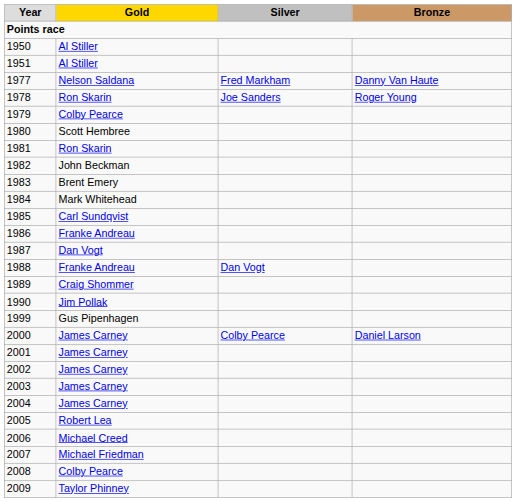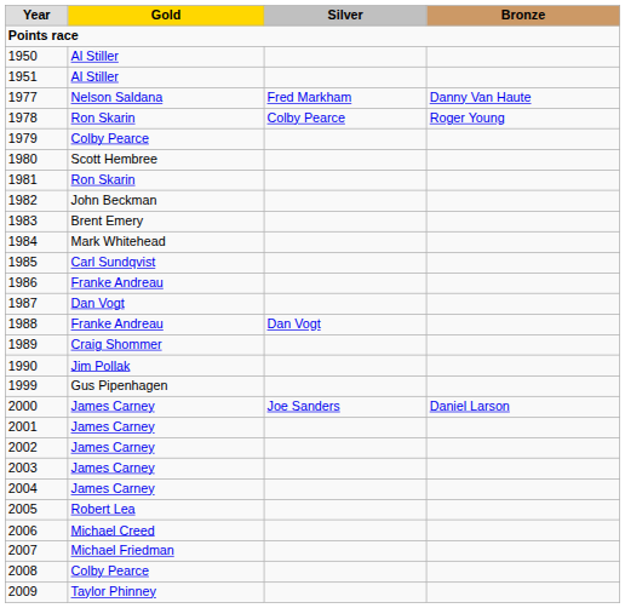 <table class="wikitable" style="width: 60%; text-align:left;">
 <tr>
 <td style="background:#DDDDDD; font-weight:bold; text-align:center;">Year</td>
 <td style="background:gold; font-weight:bold; text-align:center;">Gold</td>
 <td style="background:silver; font-weight:bold; text-align:center;">Silver</td>
 <td style="background:#cc9966; font-weight:bold; text-align:center;">Bronze</td>
 </tr>
 <tr>
 <td colspan=4><strong>Points race</strong></td>
 </tr>
 <tr>
 <td>1950</td>
 <td><a href='#'>Al Stiller</a></td>
 <td></td>
 <td></td>
 </tr>
 <tr>
 <td>1951</td>
 <td><a href='#'>Al Stiller</a></td>
 <td></td>
 <td></td>
 </tr>
 <tr>
 <td>1977</td>
 <td><a href='#'>Nelson Saldana</a></td>
 <td><a href='#'>Fred Markham</a></td>
 <td><a href='#'>Danny Van Haute</a></td>
 </tr>
 <tr>
 <td>1978</td>
 <td><a href='#'>Ron Skarin</a></td>
-<td><a href='#'>Joe Sanders</a></td>
+<td><a href='#'>Colby Pearce</a></td>
 <td><a href='#'>Roger Young</a></td>
 </tr>
 <tr>
 <td>1979</td>
 <td><a href='#'>Colby Pearce</a></td>
 <td></td>
 <td></td>
 </tr>
 <tr>
 <td>1980</td>
 <td>Scott Hembree</td>
 <td></td>
 <td></td>
 </tr>
 <tr>
 <td>1981</td>
 <td><a href='#'>Ron Skarin</a></td>
 <td></td>
 <td></td>
 </tr>
 <tr>
 <td>1982</td>
 <td>John Beckman</td>
 <td></td>
 <td></td>
 </tr>
 <tr>
 <td>1983</td>
 <td>Brent Emery</td>
 <td></td>
 <td></td>
 </tr>
 <tr>
 <td>1984</td>
 <td>Mark Whitehead</td>
 <td></td>
 <td></td>
 </tr>
 <tr>
 <td>1985</td>
 <td><a href='#'>Carl Sundqvist</a></td>
 <td></td>
 <td></td>
 </tr>
 <tr>
 <td>1986</td>
 <td><a href='#'>Franke Andreau</a></td>
 <td></td>
 <td></td>
 </tr>
 <tr>
 <td>1987</td>
 <td><a href='#'>Dan Vogt</a></td>
 <td></td>
 <td></td>
 </tr>
 <tr>
 <td>1988</td>
 <td><a href='#'>Franke Andreau</a></td>
 <td><a href='#'>Dan Vogt</a></td>
 <td></td>
 </tr>
 <tr>
 <td>1989</td>
 <td><a href='#'>Craig Shommer</a></td>
 <td></td>
 <td></td>
 </tr>
 <tr>
 <td>1990</td>
 <td><a href='#'>Jim Pollak</a></td>
 <td></td>
 <td></td>
 </tr>
 <tr>
 <td>1999</td>
 <td>Gus Pipenhagen</td>
 <td></td>
 <td></td>
 </tr>
 <tr>
 <td>2000</td>
 <td><a href='#'>James Carney</a></td>
-<td><a href='#'>Colby Pearce</a></td>
+<td><a href='#'>Joe Sanders</a></td>
 <td><a href='#'>Daniel Larson</a></td>
 </tr>
 <tr>
 <td>2001</td>
 <td><a href='#'>James Carney</a></td>
 <td></td>
 <td></td>
 </tr>
 <tr>
 <td>2002</td>
 <td><a href='#'>James Carney</a></td>
 <td></td>
 <td></td>
 </tr>
 <tr>
 <td>2003</td>
 <td><a href='#'>James Carney</a></td>
 <td></td>
 <td></td>
 </tr>
 <tr>
 <td>2004</td>
 <td><a href='#'>James Carney</a></td>
 <td></td>
 <td></td>
 </tr>
 <tr>
 <td>2005</td>
 <td><a href='#'>Robert Lea</a></td>
 <td></td>
 <td></td>
 </tr>
 <tr>
 <td>2006</td>
 <td><a href='#'>Michael Creed</a></td>
 <td></td>
 <td></td>
 </tr>
 <tr>
 <td>2007</td>
 <td><a href='#'>Michael Friedman</a></td>
 <td></td>
 <td></td>
 </tr>
 <tr>
 <td>2008</td>
 <td><a href='#'>Colby Pearce</a></td>
 <td></td>
 <td></td>
 </tr>
 <tr>
 <td>2009</td>
 <td><a href='#'>Taylor Phinney</a></td>
 <td></td>
 <td></td>
 </tr>
 </table>
